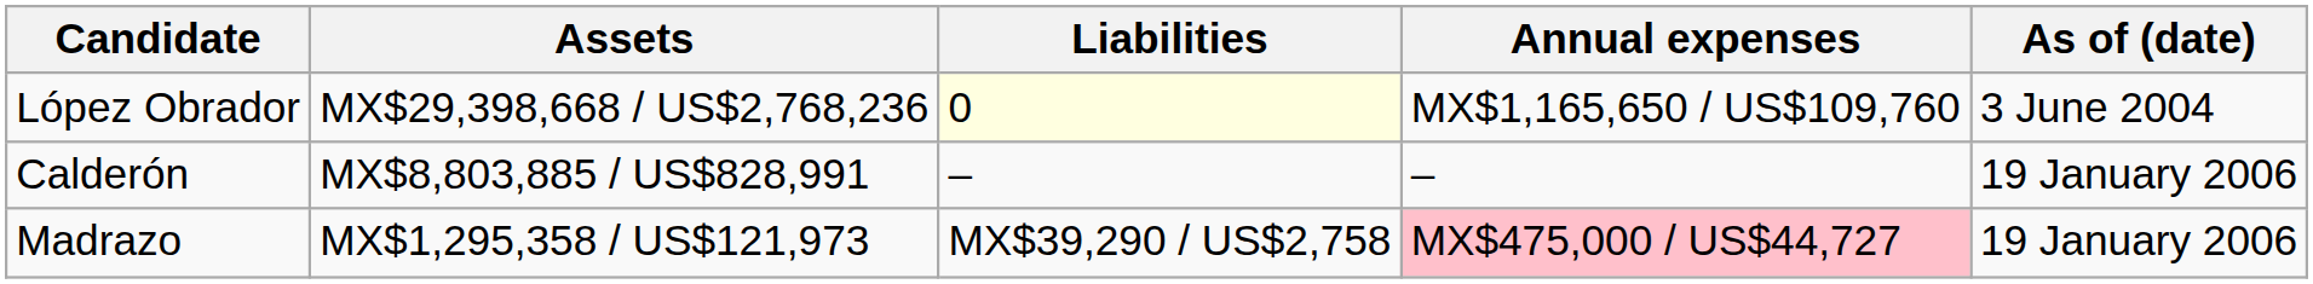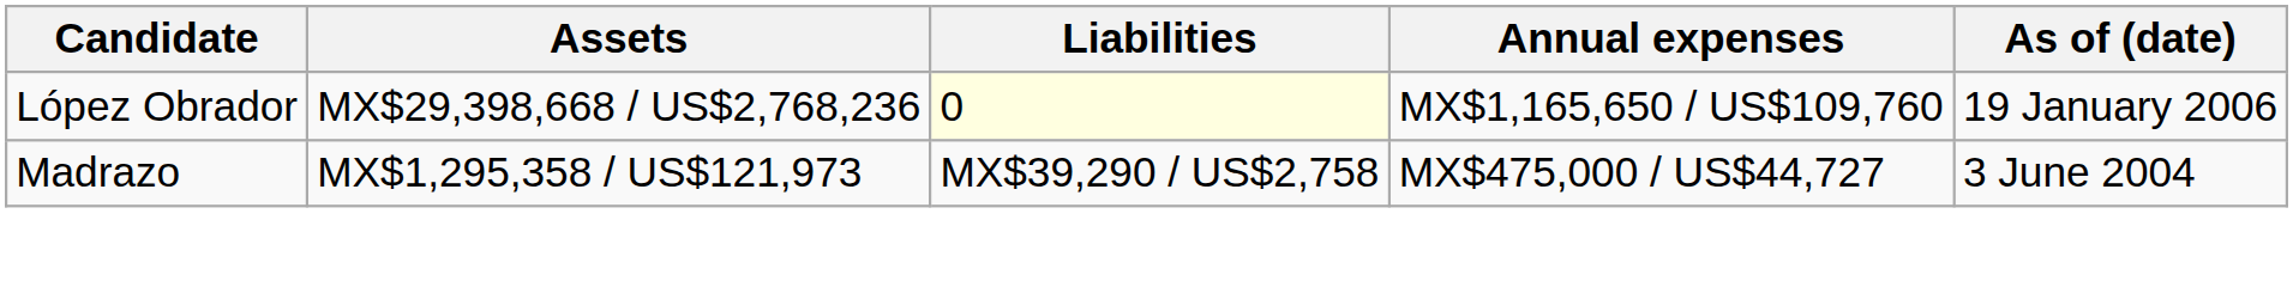 <table class="wikitable">
 <tr>
 <th>Candidate</th>
 <th>Assets</th>
 <th>Liabilities</th>
 <th>Annual expenses</th>
 <th>As of (date)</th>
 </tr>
 <tr>
 <td>López Obrador</td>
 <td>MX$29,398,668 / US$2,768,236</td>
 <td style="background: lightyellow;">0</td>
 <td>MX$1,165,650 / US$109,760</td>
-<td>3 June 2004</td>
-</tr>
-<tr>
-<td>Calderón</td>
-<td>MX$8,803,885 / US$828,991</td>
-<td>–</td>
-<td>–</td>
 <td>19 January 2006</td>
 </tr>
 <tr>
 <td>Madrazo</td>
 <td>MX$1,295,358 / US$121,973</td>
 <td>MX$39,290 / US$2,758</td>
-<td style="background: pink;">MX$475,000 / US$44,727</td>
-<td>19 January 2006</td>
+<td>MX$475,000 / US$44,727</td>
+<td>3 June 2004</td>
 </tr>
 </table>
